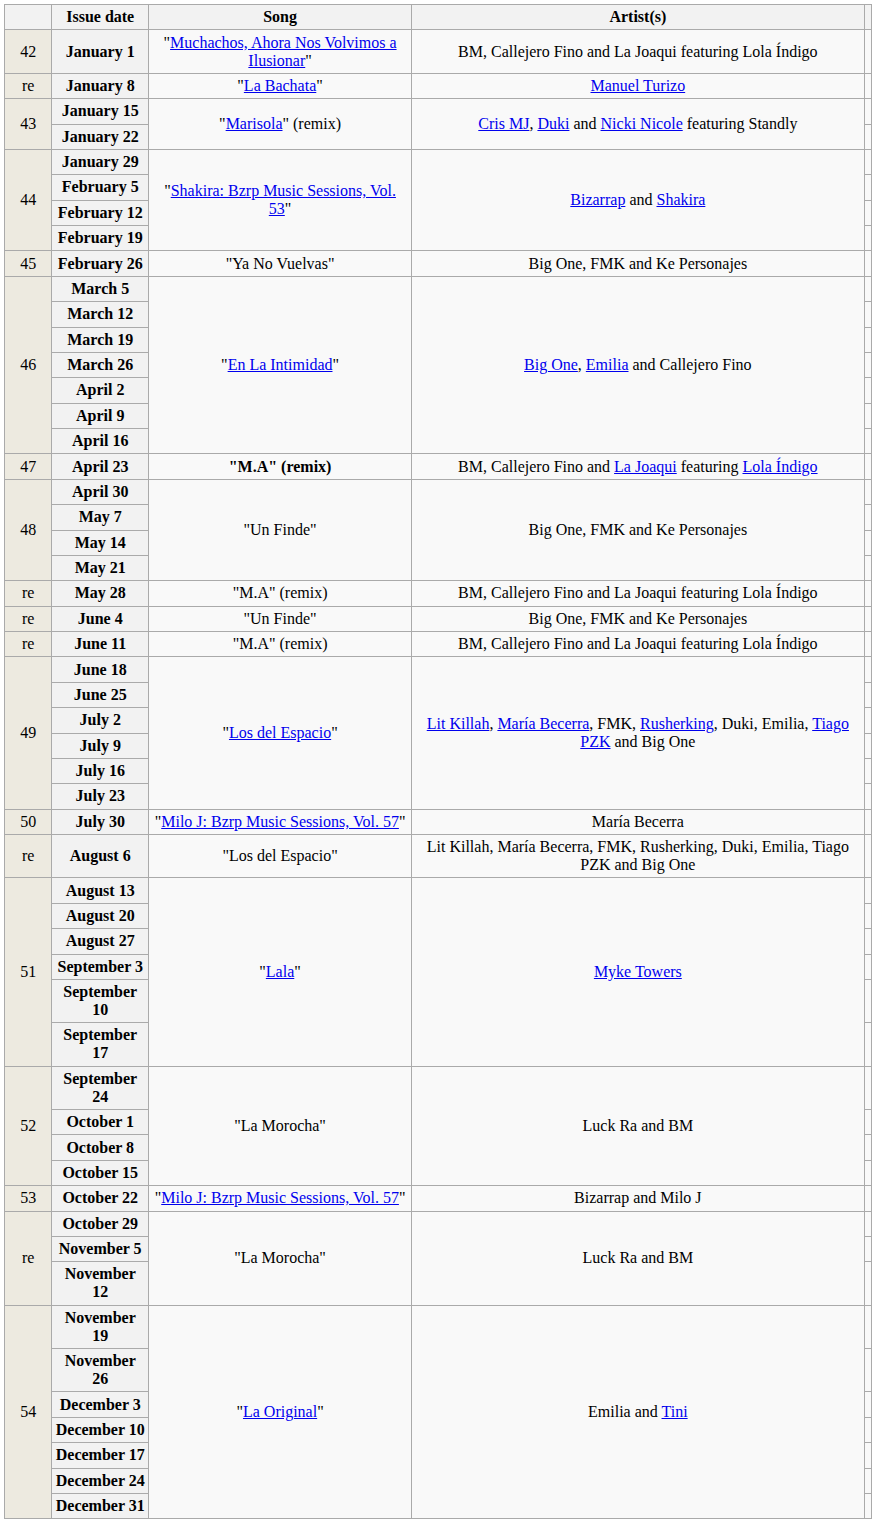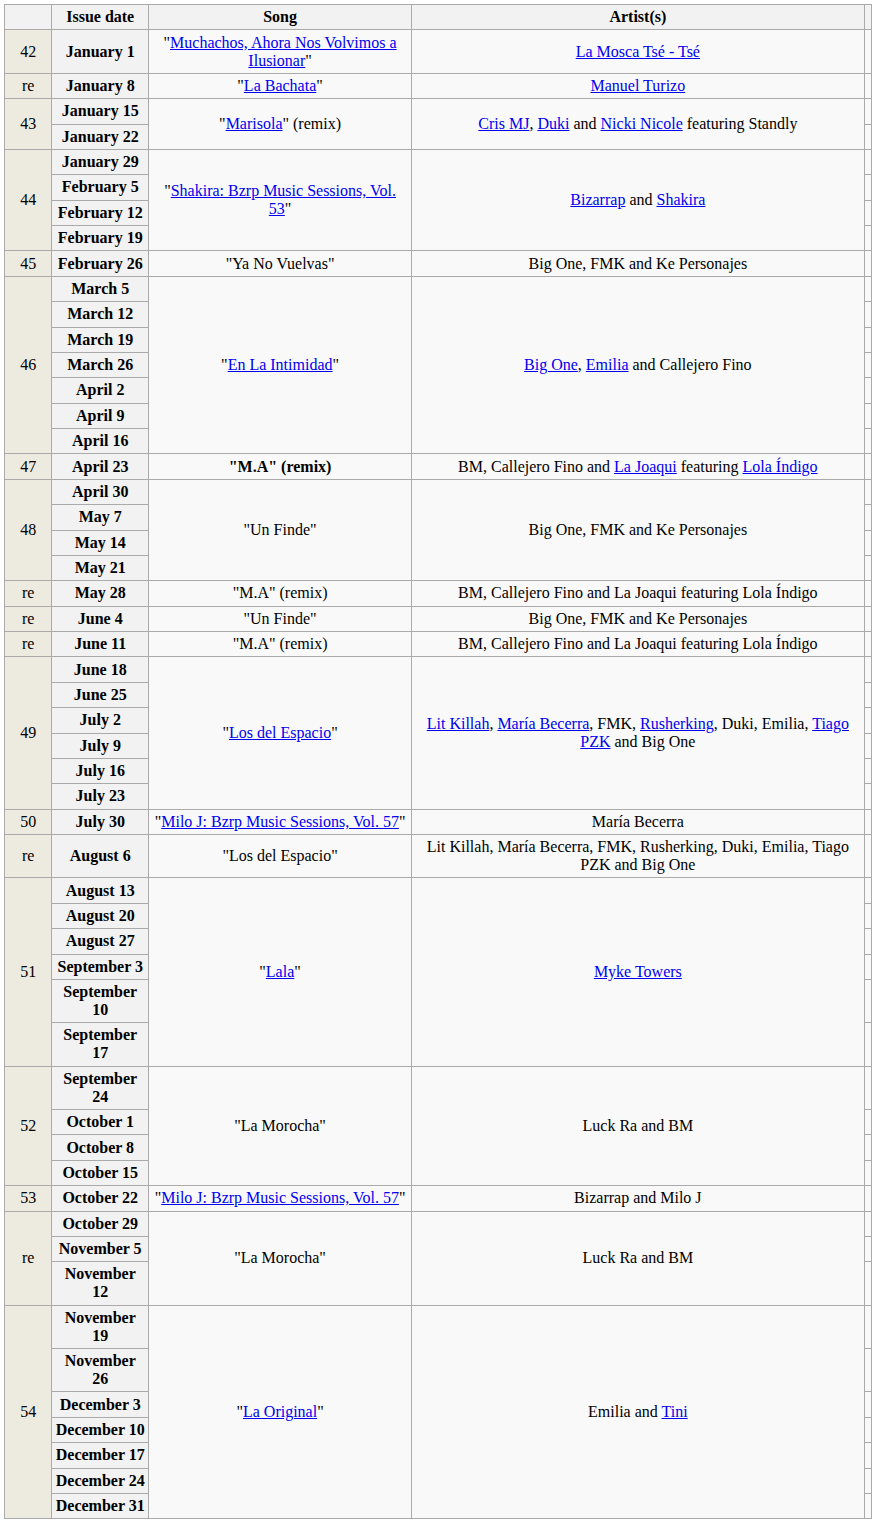 <table class="wikitable plainrowheaders" style="text-align: center">
 <tr>
 <th width=40></th>
 <th>Issue date</th>
 <th>Song</th>
 <th>Artist(s)</th>
 <th></th>
 </tr>
 <tr>
 <td bgcolor="#EDEAE0" align="center" rowspan="1">42</td>
 <th scope="row">January 1</th>
 <td rowspan="1">"<a href='#'>Muchachos, Ahora Nos Volvimos a Ilusionar</a>"</td>
-<td>BM, Callejero Fino and La Joaqui featuring Lola Índigo</td>
+<td rowspan="1"><a href='#'>La Mosca Tsé - Tsé</a></td>
 <td></td>
 </tr>
 <tr>
 <td bgcolor="#EDEAE0" align="center" rowspan="1">re</td>
 <th scope="row">January 8</th>
 <td rowspan="1">"<a href='#'>La Bachata</a>"</td>
 <td rowspan="1"><a href='#'>Manuel Turizo</a></td>
 <td></td>
 </tr>
 <tr>
 <td bgcolor="#EDEAE0" align="center" rowspan="2">43</td>
 <th scope="row">January 15</th>
 <td rowspan="2">"<a href='#'>Marisola</a>" (remix)</td>
 <td rowspan="2"><a href='#'>Cris MJ</a>, <a href='#'>Duki</a> and <a href='#'>Nicki Nicole</a> featuring Standly</td>
 <td></td>
 </tr>
 <tr>
 <th scope="row">January 22</th>
 <td></td>
 </tr>
 <tr>
 <td bgcolor="#EDEAE0" align="center" rowspan="4">44</td>
 <th scope="row">January 29</th>
 <td rowspan="4">"<a href='#'>Shakira: Bzrp Music Sessions, Vol. 53</a>"</td>
 <td rowspan="4"><a href='#'>Bizarrap</a> and <a href='#'>Shakira</a></td>
 <td></td>
 </tr>
 <tr>
 <th scope="row">February 5</th>
 <td></td>
 </tr>
 <tr>
 <th scope="row">February 12</th>
 <td></td>
 </tr>
 <tr>
 <th scope="row">February 19</th>
 <td></td>
 </tr>
 <tr>
 <td bgcolor="#EDEAE0" align="center" rowspan="1">45</td>
 <th scope="row">February 26</th>
 <td rowspan="1">"Ya No Vuelvas"</td>
 <td rowspan="1">Big One, FMK and Ke Personajes</td>
 <td></td>
 </tr>
 <tr>
 <td bgcolor="#EDEAE0" align="center" rowspan="7">46</td>
 <th scope="row">March 5</th>
 <td rowspan="7">"<a href='#'>En La Intimidad</a>"</td>
 <td rowspan="7"><a href='#'>Big One</a>, <a href='#'>Emilia</a> and Callejero Fino</td>
 <td></td>
 </tr>
 <tr>
 <th scope="row">March 12</th>
 <td></td>
 </tr>
 <tr>
 <th scope="row">March 19</th>
 <td></td>
 </tr>
 <tr>
 <th scope="row">March 26</th>
 <td></td>
 </tr>
 <tr>
 <th scope="row">April 2</th>
 <td></td>
 </tr>
 <tr>
 <th scope="row">April 9</th>
 <td></td>
 </tr>
 <tr>
 <th scope="row">April 16</th>
 <td></td>
 </tr>
 <tr>
 <td bgcolor="#EDEAE0" align="center" rowspan="1">47</td>
 <th scope="row">April 23</th>
 <td><strong>"M.A" (remix)</strong></td>
 <td>BM, Callejero Fino and <a href='#'>La Joaqui</a> featuring <a href='#'>Lola Índigo</a></td>
 <td></td>
 </tr>
 <tr>
 <td bgcolor="#EDEAE0" align="center" rowspan="4">48</td>
 <th scope="row">April 30</th>
 <td rowspan="4">"Un Finde"</td>
 <td rowspan="4">Big One, FMK and Ke Personajes</td>
 <td></td>
 </tr>
 <tr>
 <th scope="row">May 7</th>
 <td></td>
 </tr>
 <tr>
 <th scope="row">May 14</th>
 <td></td>
 </tr>
 <tr>
 <th scope="row">May 21</th>
 <td></td>
 </tr>
 <tr>
 <td bgcolor="#EDEAE0" align="center" rowspan="1">re</td>
 <th scope="row">May 28</th>
 <td>"M.A" (remix)</td>
 <td>BM, Callejero Fino and La Joaqui featuring Lola Índigo</td>
 <td></td>
 </tr>
 <tr>
 <td bgcolor="#EDEAE0" align="center" rowspan="1">re</td>
 <th scope="row">June 4</th>
 <td rowspan="1">"Un Finde"</td>
 <td rowspan="1">Big One, FMK and Ke Personajes</td>
 <td></td>
 </tr>
 <tr>
 <td bgcolor="#EDEAE0" align="center" rowspan="1">re</td>
 <th scope="row">June 11</th>
 <td>"M.A" (remix)</td>
 <td>BM, Callejero Fino and La Joaqui featuring Lola Índigo</td>
 <td></td>
 </tr>
 <tr>
 <td bgcolor="#EDEAE0" align="center" rowspan="6">49</td>
 <th scope="row">June 18</th>
 <td rowspan="6">"<a href='#'>Los del Espacio</a>"</td>
 <td rowspan="6"><a href='#'>Lit Killah</a>, <a href='#'>María Becerra</a>, FMK, <a href='#'>Rusherking</a>, Duki, Emilia, <a href='#'>Tiago PZK</a> and Big One</td>
 <td></td>
 </tr>
 <tr>
 <th scope="row">June 25</th>
 <td></td>
 </tr>
 <tr>
 <th scope="row">July 2</th>
 <td></td>
 </tr>
 <tr>
 <th scope="row">July 9</th>
 <td></td>
 </tr>
 <tr>
 <th scope="row">July 16</th>
 <td></td>
 </tr>
 <tr>
 <th scope="row">July 23</th>
 <td></td>
 </tr>
 <tr>
 <td bgcolor="#EDEAE0" align="center">50</td>
 <th scope="row">July 30</th>
 <td>"<a href='#'>Milo J: Bzrp Music Sessions, Vol. 57</a>"</td>
 <td>María Becerra</td>
 <td></td>
 </tr>
 <tr>
 <td bgcolor="#EDEAE0" align="center">re</td>
 <th scope="row">August 6</th>
 <td>"Los del Espacio"</td>
 <td>Lit Killah, María Becerra, FMK, Rusherking, Duki, Emilia, Tiago PZK and Big One</td>
 <td></td>
 </tr>
 <tr>
 <td bgcolor="#EDEAE0" align="center" rowspan="6">51</td>
 <th scope="row">August 13</th>
 <td rowspan="6">"<a href='#'>Lala</a>"</td>
 <td rowspan="6"><a href='#'>Myke Towers</a></td>
 <td></td>
 </tr>
 <tr>
 <th scope="row">August 20</th>
 <td></td>
 </tr>
 <tr>
 <th scope="row">August 27</th>
 <td></td>
 </tr>
 <tr>
 <th scope="row">September 3</th>
 <td></td>
 </tr>
 <tr>
 <th scope="row">September 10</th>
 <td></td>
 </tr>
 <tr>
 <th scope="row">September 17</th>
 <td></td>
 </tr>
 <tr>
 <td bgcolor="#EDEAE0" align="center" rowspan="4">52</td>
 <th scope="row">September 24</th>
 <td rowspan="4">"La Morocha"</td>
 <td rowspan="4">Luck Ra and BM</td>
 <td></td>
 </tr>
 <tr>
 <th scope="row">October 1</th>
 <td></td>
 </tr>
 <tr>
 <th scope="row">October 8</th>
 <td></td>
 </tr>
 <tr>
 <th scope="row">October 15</th>
 <td></td>
 </tr>
 <tr>
 <td bgcolor="#EDEAE0" align="center">53</td>
 <th scope="row">October 22</th>
 <td>"<a href='#'>Milo J: Bzrp Music Sessions, Vol. 57</a>"</td>
 <td>Bizarrap and Milo J</td>
 <td></td>
 </tr>
 <tr>
 <td bgcolor="#EDEAE0" align="center" rowspan="3">re</td>
 <th scope="row">October 29</th>
 <td rowspan="3">"La Morocha"</td>
 <td rowspan="3">Luck Ra and BM</td>
 <td></td>
 </tr>
 <tr>
 <th scope="row">November 5</th>
 <td></td>
 </tr>
 <tr>
 <th scope="row">November 12</th>
 <td></td>
 </tr>
 <tr>
 <td bgcolor="#EDEAE0" align="center" rowspan="7">54</td>
 <th scope="row">November 19</th>
 <td rowspan="7">"<a href='#'>La Original</a>"</td>
 <td rowspan="7">Emilia and <a href='#'>Tini</a></td>
 <td></td>
 </tr>
 <tr>
 <th scope="row">November 26</th>
 <td></td>
 </tr>
 <tr>
 <th scope="row">December 3</th>
 <td></td>
 </tr>
 <tr>
 <th scope="row">December 10</th>
 <td></td>
 </tr>
 <tr>
 <th scope="row">December 17</th>
 <td></td>
 </tr>
 <tr>
 <th scope="row">December 24</th>
 <td></td>
 </tr>
 <tr>
 <th scope="row">December 31</th>
 <td></td>
 </tr>
 </table>
